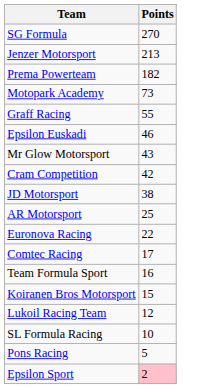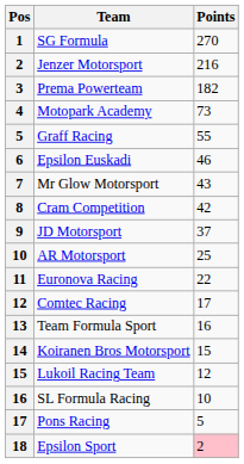 <table class="wikitable" style="font-size:85%;">
 <tr>
+<th>Pos</th>
 <th>Team</th>
 <th>Points</th>
 </tr>
 <tr>
+<th>1</th>
 <td> <a href='#'>SG Formula</a></td>
 <td>270</td>
 </tr>
 <tr>
+<th>2</th>
 <td> <a href='#'>Jenzer Motorsport</a></td>
-<td>213</td>
+<td>216</td>
 </tr>
 <tr>
+<th>3</th>
 <td> <a href='#'>Prema Powerteam</a></td>
 <td>182</td>
 </tr>
 <tr>
+<th>4</th>
 <td> <a href='#'>Motopark Academy</a></td>
 <td>73</td>
 </tr>
 <tr>
+<th>5</th>
 <td> <a href='#'>Graff Racing</a></td>
 <td>55</td>
 </tr>
 <tr>
+<th>6</th>
 <td> <a href='#'>Epsilon Euskadi</a></td>
 <td>46</td>
 </tr>
 <tr>
+<th>7</th>
 <td> Mr Glow Motorsport</td>
 <td>43</td>
 </tr>
 <tr>
+<th>8</th>
 <td> <a href='#'>Cram Competition</a></td>
 <td>42</td>
 </tr>
 <tr>
+<th>9</th>
 <td> <a href='#'>JD Motorsport</a></td>
-<td>38</td>
+<td>37</td>
 </tr>
 <tr>
+<th>10</th>
 <td> <a href='#'>AR Motorsport</a></td>
 <td>25</td>
 </tr>
 <tr>
+<th>11</th>
 <td> <a href='#'>Euronova Racing</a></td>
 <td>22</td>
 </tr>
 <tr>
+<th>12</th>
 <td> <a href='#'>Comtec Racing</a></td>
 <td>17</td>
 </tr>
 <tr>
+<th>13</th>
 <td> Team Formula Sport</td>
 <td>16</td>
 </tr>
 <tr>
+<th>14</th>
 <td> <a href='#'>Koiranen Bros Motorsport</a></td>
 <td>15</td>
 </tr>
 <tr>
+<th>15</th>
 <td> <a href='#'>Lukoil Racing Team</a></td>
 <td>12</td>
 </tr>
 <tr>
+<th>16</th>
 <td> SL Formula Racing</td>
 <td>10</td>
 </tr>
 <tr>
+<th>17</th>
 <td> <a href='#'>Pons Racing</a></td>
 <td>5</td>
 </tr>
 <tr>
+<th>18</th>
 <td> <a href='#'>Epsilon Sport</a></td>
 <td style="background: pink;">2</td>
 </tr>
 </table>
